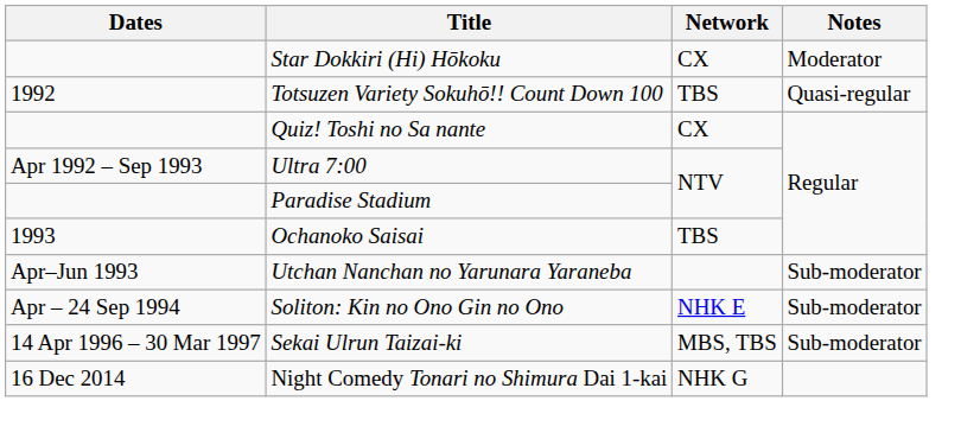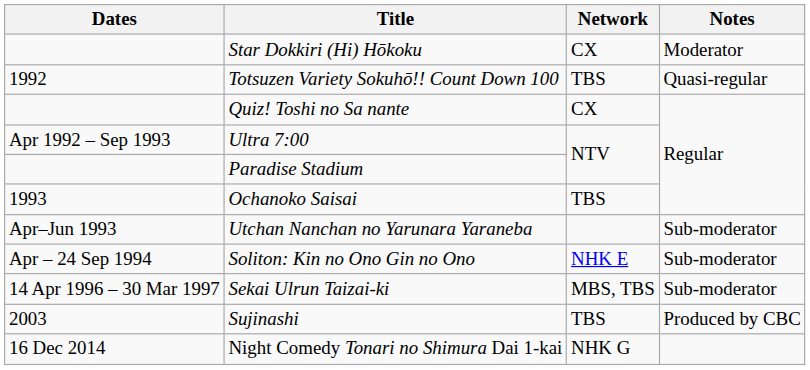 <table class="wikitable">
 <tr>
 <th>Dates</th>
 <th>Title</th>
 <th>Network</th>
 <th>Notes</th>
 </tr>
 <tr>
 <td></td>
 <td><em>Star Dokkiri (Hi) Hōkoku</em></td>
 <td>CX</td>
 <td>Moderator</td>
 </tr>
 <tr>
 <td>1992</td>
 <td><em>Totsuzen Variety Sokuhō!! Count Down 100</em></td>
 <td>TBS</td>
 <td>Quasi-regular</td>
 </tr>
 <tr>
 <td></td>
 <td><em>Quiz! Toshi no Sa nante</em></td>
 <td>CX</td>
 <td rowspan="4">Regular</td>
 </tr>
 <tr>
 <td>Apr 1992 – Sep 1993</td>
 <td><em>Ultra 7:00</em></td>
 <td rowspan="2">NTV</td>
 </tr>
 <tr>
 <td></td>
 <td><em>Paradise Stadium</em></td>
 </tr>
 <tr>
 <td>1993</td>
 <td><em>Ochanoko Saisai</em></td>
 <td>TBS</td>
 </tr>
 <tr>
 <td>Apr–Jun 1993</td>
 <td><em>Utchan Nanchan no Yarunara Yaraneba</em></td>
 <td></td>
 <td>Sub-moderator</td>
 </tr>
 <tr>
 <td>Apr – 24 Sep 1994</td>
 <td><em>Soliton: Kin no Ono Gin no Ono</em></td>
 <td><a href='#'>NHK E</a></td>
 <td>Sub-moderator</td>
 </tr>
 <tr>
 <td>14 Apr 1996 – 30 Mar 1997</td>
 <td><em>Sekai Ulrun Taizai-ki</em></td>
 <td>MBS, TBS</td>
 <td>Sub-moderator</td>
 </tr>
 <tr>
+<td>2003</td>
+<td><em>Sujinashi</em></td>
+<td>TBS</td>
+<td>Produced by CBC</td>
+</tr>
+<tr>
 <td>16 Dec 2014</td>
 <td>Night Comedy <em>Tonari no Shimura</em> Dai 1-kai</td>
 <td>NHK G</td>
 <td></td>
 </tr>
 </table>
